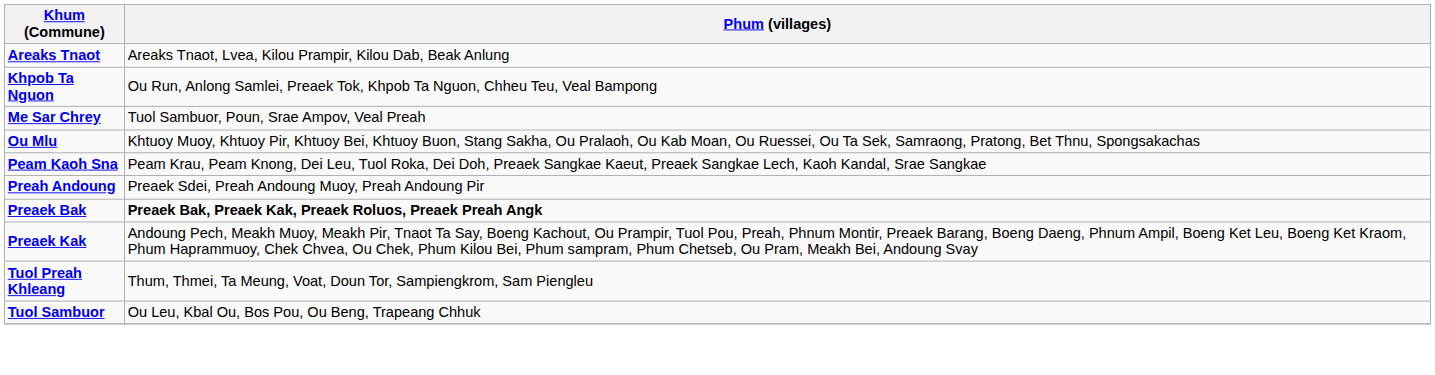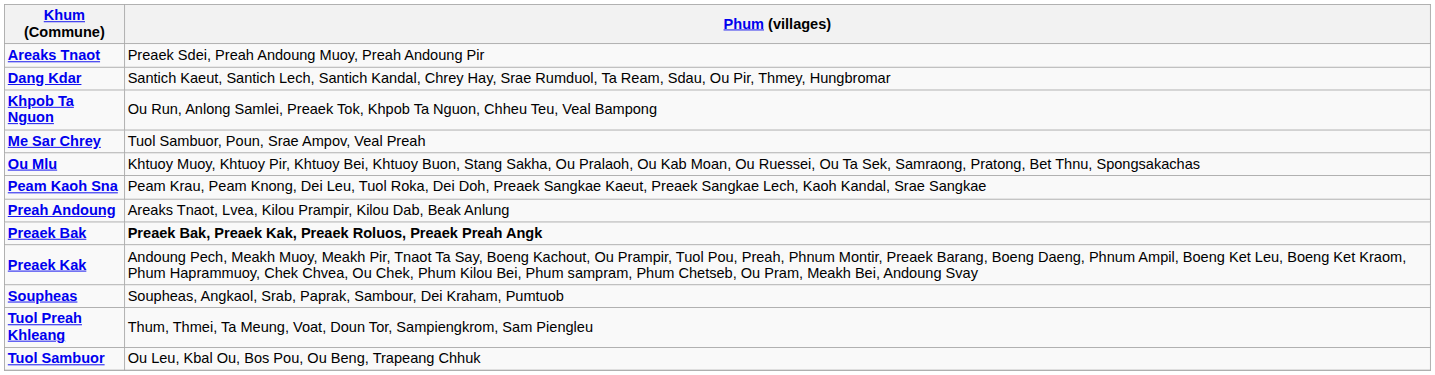 <table class="wikitable">
 <tr>
 <th><a href='#'>Khum</a> (Commune)</th>
 <th><a href='#'>Phum</a> (villages)</th>
 </tr>
 <tr>
 <td><strong><a href='#'>Areaks Tnaot</a></strong></td>
-<td>Areaks Tnaot, Lvea, Kilou Prampir, Kilou Dab, Beak Anlung</td>
+<td>Preaek Sdei, Preah Andoung Muoy, Preah Andoung Pir</td>
+</tr>
+<tr>
+<td><strong><a href='#'>Dang Kdar</a></strong></td>
+<td>Santich Kaeut, Santich Lech, Santich Kandal, Chrey Hay, Srae Rumduol, Ta Ream, Sdau, Ou Pir, Thmey, Hungbromar</td>
 </tr>
 <tr>
 <td><strong><a href='#'>Khpob Ta Nguon</a></strong></td>
 <td>Ou Run, Anlong Samlei, Preaek Tok, Khpob Ta Nguon, Chheu Teu, Veal Bampong</td>
 </tr>
 <tr>
 <td><strong><a href='#'>Me Sar Chrey</a></strong></td>
 <td>Tuol Sambuor, Poun, Srae Ampov, Veal Preah</td>
 </tr>
 <tr>
 <td><strong><a href='#'>Ou Mlu</a></strong></td>
 <td>Khtuoy Muoy, Khtuoy Pir, Khtuoy Bei, Khtuoy Buon, Stang Sakha, Ou Pralaoh, Ou Kab Moan, Ou Ruessei, Ou Ta Sek, Samraong, Pratong, Bet Thnu, Spongsakachas</td>
 </tr>
 <tr>
 <td><strong><a href='#'>Peam Kaoh Sna</a></strong></td>
 <td>Peam Krau, Peam Knong, Dei Leu, Tuol Roka, Dei Doh, Preaek Sangkae Kaeut, Preaek Sangkae Lech, Kaoh Kandal, Srae Sangkae</td>
 </tr>
 <tr>
 <td><strong><a href='#'>Preah Andoung</a></strong></td>
-<td>Preaek Sdei, Preah Andoung Muoy, Preah Andoung Pir</td>
+<td>Areaks Tnaot, Lvea, Kilou Prampir, Kilou Dab, Beak Anlung</td>
 </tr>
 <tr>
 <td><strong><a href='#'>Preaek Bak</a></strong></td>
 <td><strong>Preaek Bak, Preaek Kak, Preaek Roluos, Preaek Preah Angk</strong></td>
 </tr>
 <tr>
 <td><strong><a href='#'>Preaek Kak</a></strong></td>
 <td>Andoung Pech, Meakh Muoy, Meakh Pir, Tnaot Ta Say, Boeng Kachout, Ou Prampir, Tuol Pou, Preah, Phnum Montir, Preaek Barang, Boeng Daeng, Phnum Ampil, Boeng Ket Leu, Boeng Ket Kraom, Phum Haprammuoy, Chek Chvea, Ou Chek, Phum Kilou Bei, Phum sampram, Phum Chetseb, Ou Pram, Meakh Bei, Andoung Svay</td>
+</tr>
+<tr>
+<td><strong><a href='#'>Soupheas</a></strong></td>
+<td>Soupheas, Angkaol, Srab, Paprak, Sambour, Dei Kraham, Pumtuob</td>
 </tr>
 <tr>
 <td><strong><a href='#'>Tuol Preah Khleang</a></strong></td>
 <td>Thum, Thmei, Ta Meung, Voat, Doun Tor, Sampiengkrom, Sam Piengleu</td>
 </tr>
 <tr>
 <td><strong><a href='#'>Tuol Sambuor</a></strong></td>
 <td>Ou Leu, Kbal Ou, Bos Pou, Ou Beng, Trapeang Chhuk</td>
 </tr>
 <tr>
 </tr>
 </table>
